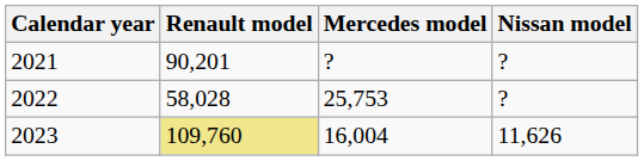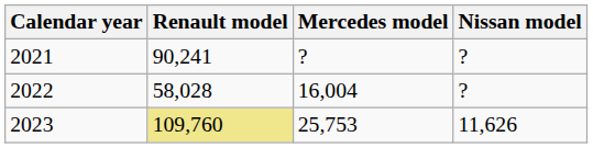 <table class="wikitable">
 <tr>
 <th>Calendar year</th>
 <th>Renault model</th>
 <th>Mercedes model</th>
 <th>Nissan model</th>
 </tr>
 <tr>
 <td>2021</td>
-<td>90,201</td>
+<td>90,241</td>
 <td>?</td>
 <td>?</td>
 </tr>
 <tr>
 <td>2022</td>
 <td>58,028</td>
-<td>25,753</td>
+<td>16,004</td>
 <td>?</td>
 </tr>
 <tr>
 <td>2023</td>
 <td style="background: khaki;">109,760</td>
-<td>16,004</td>
+<td>25,753</td>
 <td>11,626</td>
 </tr>
 </table>
